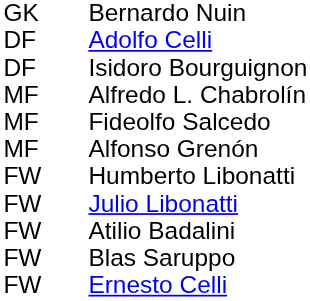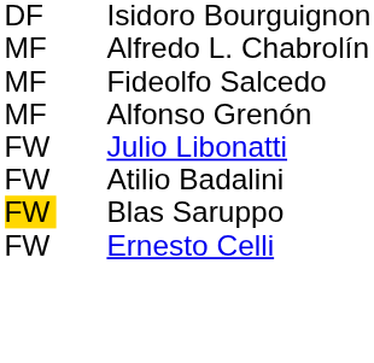 <table cellspacing="0" cellpadding="0" style="font-size:90%; margin:0.2em auto;">
 <tr>
 <th width="25"></th>
 <th width="25"></th>
-</tr>
-<tr>
-<td>GK</td>
-<td></td>
-<td> Bernardo Nuin</td>
-</tr>
-<tr>
-<td>DF</td>
-<td></td>
-<td> <a href='#'>Adolfo Celli</a></td>
 </tr>
 <tr>
 <td>DF</td>
 <td></td>
 <td> Isidoro Bourguignon</td>
 </tr>
 <tr>
 <td>MF</td>
 <td></td>
 <td> Alfredo L. Chabrolín</td>
 </tr>
 <tr>
 <td>MF</td>
 <td></td>
 <td> Fideolfo Salcedo</td>
 </tr>
 <tr>
 <td>MF</td>
 <td></td>
 <td> Alfonso Grenón</td>
 </tr>
 <tr>
 <td>FW</td>
 <td></td>
-<td> Humberto Libonatti</td>
-</tr>
-<tr>
-<td>FW</td>
-<td></td>
 <td> <a href='#'>Julio Libonatti</a></td>
 </tr>
 <tr>
 <td>FW</td>
 <td></td>
 <td> Atilio Badalini</td>
 </tr>
 <tr>
-<td>FW</td>
+<td style="background: gold;">FW</td>
 <td></td>
 <td> Blas Saruppo</td>
 </tr>
 <tr>
 <td>FW</td>
 <td></td>
 <td> <a href='#'>Ernesto Celli</a></td>
 </tr>
 </table>
